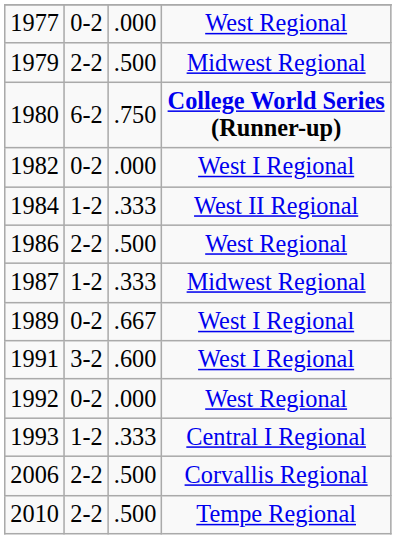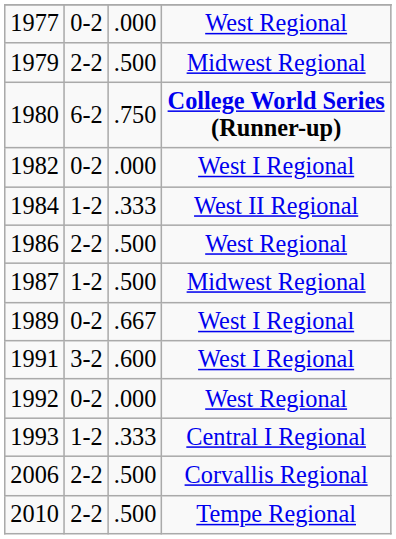 <table class="wikitable" style="text-align:center">
 <tr>
 </tr>
 <tr>
 <td>1977</td>
 <td>0-2</td>
 <td>.000</td>
 <td><a href='#'>West Regional</a></td>
 </tr>
 <tr>
 <td>1979</td>
 <td>2-2</td>
 <td>.500</td>
 <td><a href='#'>Midwest Regional</a></td>
 </tr>
 <tr>
 <td>1980</td>
 <td>6-2</td>
 <td>.750</td>
 <td><strong><a href='#'>College World Series</a><br>(Runner-up)</strong></td>
 </tr>
 <tr>
 <td>1982</td>
 <td>0-2</td>
 <td>.000</td>
 <td><a href='#'>West I Regional</a></td>
 </tr>
 <tr>
 <td>1984</td>
 <td>1-2</td>
 <td>.333</td>
 <td><a href='#'>West II Regional</a></td>
 </tr>
 <tr>
 <td>1986</td>
 <td>2-2</td>
 <td>.500</td>
 <td><a href='#'>West Regional</a></td>
 </tr>
 <tr>
 <td>1987</td>
 <td>1-2</td>
-<td>.333</td>
+<td>.500</td>
 <td><a href='#'>Midwest Regional</a></td>
 </tr>
 <tr>
 <td>1989</td>
 <td>0-2</td>
 <td>.667</td>
 <td><a href='#'>West I Regional</a></td>
 </tr>
 <tr>
 <td>1991</td>
 <td>3-2</td>
 <td>.600</td>
 <td><a href='#'>West I Regional</a></td>
 </tr>
 <tr>
 <td>1992</td>
 <td>0-2</td>
 <td>.000</td>
 <td><a href='#'>West Regional</a></td>
 </tr>
 <tr>
 <td>1993</td>
 <td>1-2</td>
 <td>.333</td>
 <td><a href='#'>Central I Regional</a></td>
 </tr>
 <tr>
 <td>2006</td>
 <td>2-2</td>
 <td>.500</td>
 <td><a href='#'>Corvallis Regional</a></td>
 </tr>
 <tr>
 <td>2010</td>
 <td>2-2</td>
 <td>.500</td>
 <td><a href='#'>Tempe Regional</a></td>
 </tr>
 </table>
